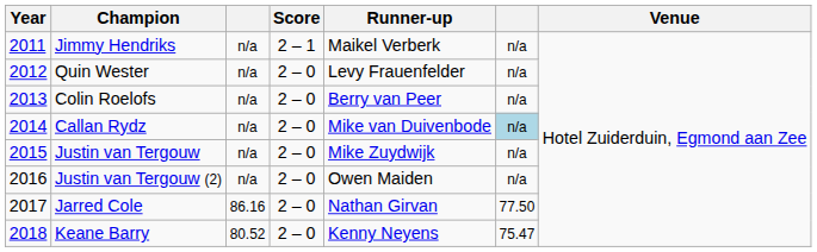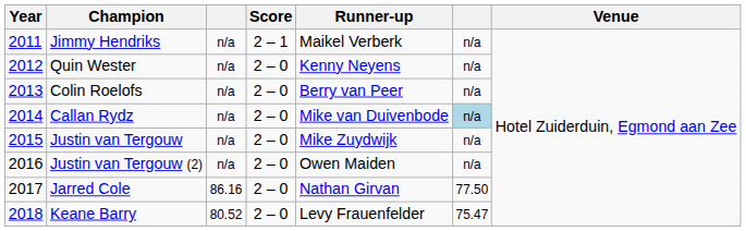 <table class="wikitable sortable">
 <tr>
 <th>Year</th>
 <th>Champion</th>
 <th></th>
 <th>Score</th>
 <th>Runner-up</th>
 <th></th>
 <th>Venue</th>
 </tr>
 <tr>
 <td><a href='#'>2011</a></td>
 <td> <a href='#'>Jimmy Hendriks</a></td>
 <td align=center><small><span>n/a</span></small></td>
 <td align=center>2 – 1</td>
 <td> Maikel Verberk</td>
 <td align=center><small><span>n/a</span></small></td>
 <td rowspan=8>Hotel Zuiderduin, <a href='#'>Egmond aan Zee</a></td>
 </tr>
 <tr>
 <td><a href='#'>2012</a></td>
 <td> Quin Wester</td>
 <td align=center><small><span>n/a</span></small></td>
 <td align=center>2 – 0</td>
-<td> Levy Frauenfelder</td>
+<td> <a href='#'>Kenny Neyens</a></td>
 <td align=center><small><span>n/a</span></small></td>
 </tr>
 <tr>
 <td><a href='#'>2013</a></td>
 <td> Colin Roelofs</td>
 <td align=center><small><span>n/a</span></small></td>
 <td align=center>2 – 0</td>
 <td> <a href='#'>Berry van Peer</a></td>
 <td align=center><small><span>n/a</span></small></td>
 </tr>
 <tr>
 <td><a href='#'>2014</a></td>
 <td> <a href='#'>Callan Rydz</a></td>
 <td align=center><small><span>n/a</span></small></td>
 <td align=center>2 – 0</td>
 <td> <a href='#'>Mike van Duivenbode</a></td>
 <td align=center style="background: lightblue;"><small><span>n/a</span></small></td>
 </tr>
 <tr>
 <td><a href='#'>2015</a></td>
 <td> <a href='#'>Justin van Tergouw</a></td>
 <td align=center><small><span>n/a</span></small></td>
 <td align=center>2 – 0</td>
 <td> <a href='#'>Mike Zuydwijk</a></td>
 <td align=center><small><span>n/a</span></small></td>
 </tr>
 <tr>
 <td>2016</td>
 <td> <a href='#'>Justin van Tergouw</a> <small>(2)</small></td>
 <td align=center><small><span>n/a</span></small></td>
 <td align=center>2 – 0</td>
 <td> Owen Maiden</td>
 <td align=center><small><span>n/a</span></small></td>
 </tr>
 <tr>
 <td>2017</td>
 <td> <a href='#'>Jarred Cole</a></td>
 <td align=center><small><span>86.16</span></small></td>
 <td align=center>2 – 0</td>
 <td> <a href='#'>Nathan Girvan</a></td>
 <td align=center><small><span>77.50</span></small></td>
 </tr>
 <tr>
 <td><a href='#'>2018</a></td>
 <td> <a href='#'>Keane Barry</a></td>
 <td align=center><small><span>80.52</span></small></td>
 <td align=center>2 – 0</td>
-<td> <a href='#'>Kenny Neyens</a></td>
+<td> Levy Frauenfelder</td>
 <td align=center><small><span>75.47</span></small></td>
 </tr>
 </table>
